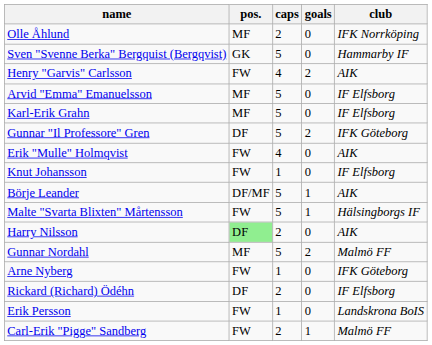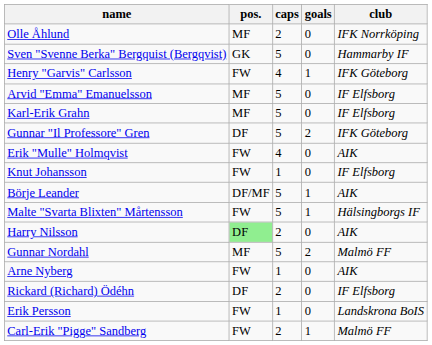 <table class="wikitable" border="1">
 <tr>
 <th>name</th>
 <th>pos.</th>
 <th>caps</th>
 <th>goals</th>
 <th>club</th>
 </tr>
 <tr>
 <td><a href='#'>Olle Åhlund</a></td>
 <td>MF</td>
 <td>2</td>
 <td>0</td>
 <td><em>IFK Norrköping</em></td>
 </tr>
 <tr>
 <td><a href='#'>Sven "Svenne Berka" Bergquist (Bergqvist)</a></td>
 <td>GK</td>
 <td>5</td>
 <td>0</td>
 <td><em>Hammarby IF</em></td>
 </tr>
 <tr>
 <td><a href='#'>Henry "Garvis" Carlsson</a></td>
 <td>FW</td>
 <td>4</td>
-<td>2</td>
-<td><em>AIK</em></td>
+<td>1</td>
+<td><em>IFK Göteborg</em></td>
 </tr>
 <tr>
 <td><a href='#'>Arvid "Emma" Emanuelsson</a></td>
 <td>MF</td>
 <td>5</td>
 <td>0</td>
 <td><em>IF Elfsborg</em></td>
 </tr>
 <tr>
 <td><a href='#'>Karl-Erik Grahn</a></td>
 <td>MF</td>
 <td>5</td>
 <td>0</td>
 <td><em>IF Elfsborg</em></td>
 </tr>
 <tr>
 <td><a href='#'>Gunnar "Il Professore" Gren</a></td>
 <td>DF</td>
 <td>5</td>
 <td>2</td>
 <td><em>IFK Göteborg</em></td>
 </tr>
 <tr>
 <td><a href='#'>Erik "Mulle" Holmqvist</a></td>
 <td>FW</td>
 <td>4</td>
 <td>0</td>
 <td><em>AIK</em></td>
 </tr>
 <tr>
 <td><a href='#'>Knut Johansson</a></td>
 <td>FW</td>
 <td>1</td>
 <td>0</td>
 <td><em>IF Elfsborg</em></td>
 </tr>
 <tr>
 <td><a href='#'>Börje Leander</a></td>
 <td>DF/MF</td>
 <td>5</td>
 <td>1</td>
 <td><em>AIK</em></td>
 </tr>
 <tr>
 <td><a href='#'>Malte "Svarta Blixten" Mårtensson</a></td>
 <td>FW</td>
 <td>5</td>
 <td>1</td>
 <td><em>Hälsingborgs IF</em></td>
 </tr>
 <tr>
 <td><a href='#'>Harry Nilsson</a></td>
 <td style="background: lightgreen;">DF</td>
 <td>2</td>
 <td>0</td>
 <td><em>AIK</em></td>
 </tr>
 <tr>
 <td><a href='#'>Gunnar Nordahl</a></td>
 <td>MF</td>
 <td>5</td>
 <td>2</td>
 <td><em>Malmö FF</em></td>
 </tr>
 <tr>
 <td><a href='#'>Arne Nyberg</a></td>
 <td>FW</td>
 <td>1</td>
 <td>0</td>
-<td><em>IFK Göteborg</em></td>
+<td><em>AIK</em></td>
 </tr>
 <tr>
 <td><a href='#'>Rickard (Richard) Ödéhn</a></td>
 <td>DF</td>
 <td>2</td>
 <td>0</td>
 <td><em>IF Elfsborg</em></td>
 </tr>
 <tr>
 <td><a href='#'>Erik Persson</a></td>
 <td>FW</td>
 <td>1</td>
 <td>0</td>
 <td><em>Landskrona BoIS</em></td>
 </tr>
 <tr>
 <td><a href='#'>Carl-Erik "Pigge" Sandberg</a></td>
 <td>FW</td>
 <td>2</td>
 <td>1</td>
 <td><em>Malmö FF</em></td>
 </tr>
 </table>
